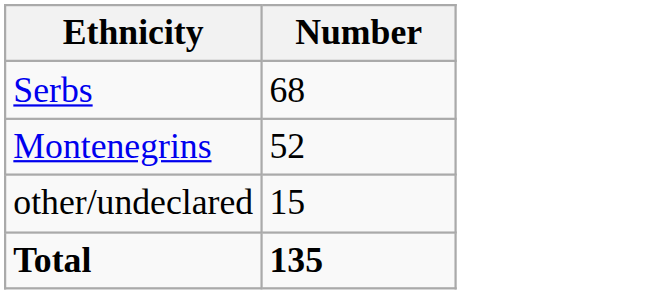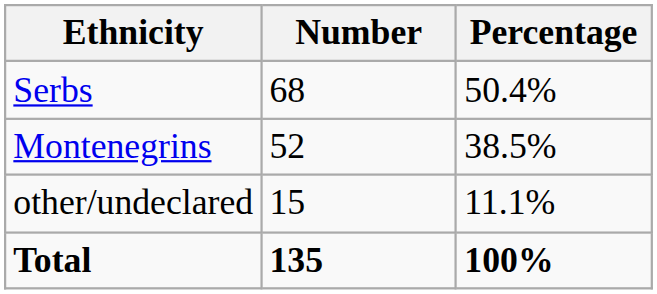 <table class="wikitable">
 <tr>
 <th width="100px">Ethnicity</th>
 <th width="80px">Number</th>
+<th width="80px">Percentage</th>
 </tr>
 <tr>
 <td><a href='#'>Serbs</a></td>
 <td>68</td>
+<td>50.4%</td>
 </tr>
 <tr>
 <td><a href='#'>Montenegrins</a></td>
 <td>52</td>
+<td>38.5%</td>
 </tr>
 <tr>
 <td>other/undeclared</td>
 <td>15</td>
+<td>11.1%</td>
 </tr>
 <tr>
 <td><strong>Total</strong></td>
 <td><strong>135</strong></td>
+<td><strong>100%</strong></td>
 </tr>
 </table>
